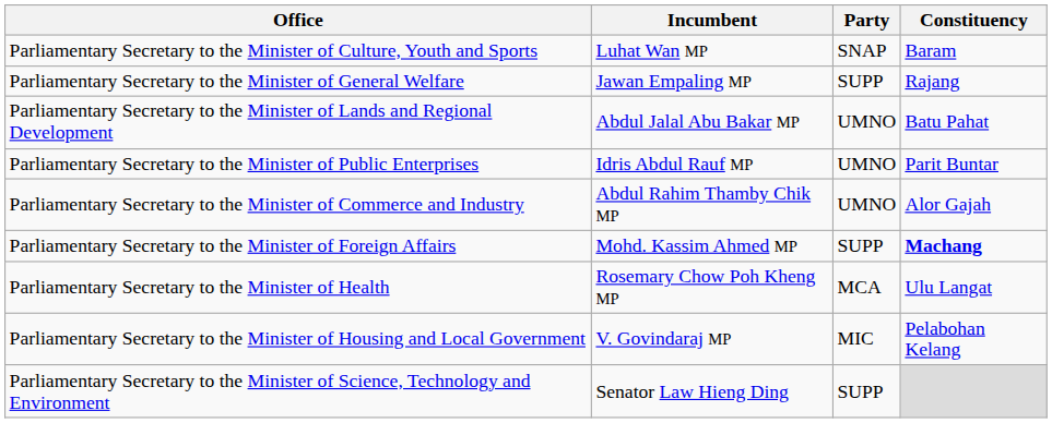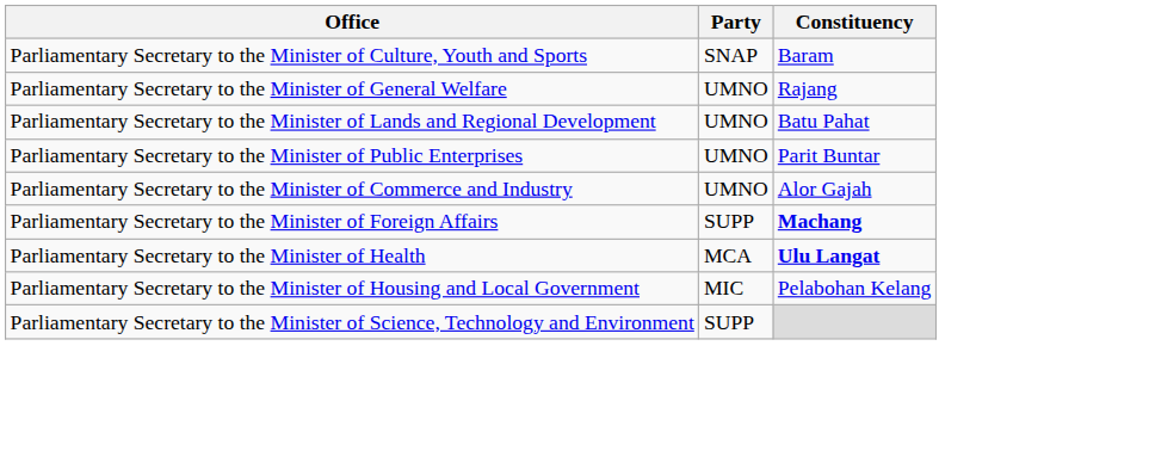 <table class="sortable wikitable">
 <tr>
 <th>Office</th>
-<th>Incumbent</th>
 <th>Party</th>
 <th>Constituency</th>
 </tr>
 <tr>
 <td>Parliamentary Secretary to the <a href='#'>Minister of Culture, Youth and Sports</a></td>
-<td><a href='#'>Luhat Wan</a> <small>MP</small></td>
 <td>SNAP</td>
 <td><a href='#'>Baram</a></td>
 </tr>
 <tr>
 <td>Parliamentary Secretary to the <a href='#'>Minister of General Welfare</a></td>
-<td><a href='#'>Jawan Empaling</a> <small>MP</small></td>
-<td>SUPP</td>
+<td>UMNO</td>
 <td><a href='#'>Rajang</a></td>
 </tr>
 <tr>
 <td>Parliamentary Secretary to the <a href='#'>Minister of Lands and Regional Development</a></td>
-<td><a href='#'>Abdul Jalal Abu Bakar</a> <small>MP</small></td>
 <td>UMNO</td>
 <td><a href='#'>Batu Pahat</a></td>
 </tr>
 <tr>
 <td>Parliamentary Secretary to the <a href='#'>Minister of Public Enterprises</a></td>
-<td><a href='#'>Idris Abdul Rauf</a> <small>MP</small></td>
 <td>UMNO</td>
 <td><a href='#'>Parit Buntar</a></td>
 </tr>
 <tr>
 <td>Parliamentary Secretary to the <a href='#'>Minister of Commerce and Industry</a></td>
-<td><a href='#'>Abdul Rahim Thamby Chik</a> <small>MP</small></td>
 <td>UMNO</td>
 <td><a href='#'>Alor Gajah</a></td>
 </tr>
 <tr>
 <td>Parliamentary Secretary to the <a href='#'>Minister of Foreign Affairs</a></td>
-<td><a href='#'>Mohd. Kassim Ahmed</a> <small>MP</small></td>
 <td>SUPP</td>
 <td><strong><a href='#'>Machang</a></strong></td>
 </tr>
 <tr>
 <td>Parliamentary Secretary to the <a href='#'>Minister of Health</a></td>
-<td><a href='#'>Rosemary Chow Poh Kheng</a> <small>MP</small></td>
 <td>MCA</td>
-<td><a href='#'>Ulu Langat</a></td>
+<td><strong><a href='#'>Ulu Langat</a></strong></td>
 </tr>
 <tr>
 <td>Parliamentary Secretary to the <a href='#'>Minister of Housing and Local Government</a></td>
-<td><a href='#'>V. Govindaraj</a> <small>MP</small></td>
 <td>MIC</td>
 <td><a href='#'>Pelabohan Kelang</a></td>
 </tr>
 <tr>
 <td>Parliamentary Secretary to the <a href='#'>Minister of Science, Technology and Environment</a></td>
-<td>Senator <a href='#'>Law Hieng Ding</a></td>
 <td>SUPP</td>
 <td bgcolor=dcdcdc></td>
 </tr>
 </table>
